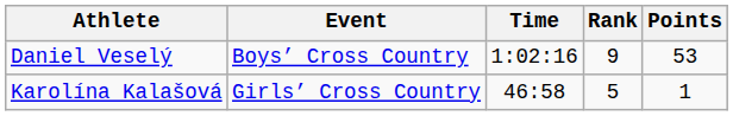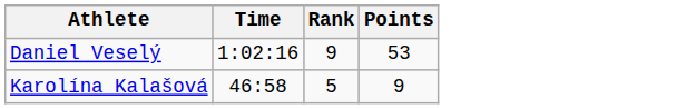 <table class="wikitable" border="1" style="font-size:90%">
 <tr>
 <th>Athlete</th>
-<th>Event</th>
 <th>Time</th>
 <th>Rank</th>
 <th>Points</th>
 </tr>
 <tr>
 <td><a href='#'>Daniel Veselý</a></td>
-<td><a href='#'>Boys’ Cross Country</a></td>
 <td align=center>1:02:16</td>
 <td align=center>9</td>
 <td align=center>53</td>
 </tr>
 <tr>
 <td><a href='#'>Karolína Kalašová</a></td>
-<td><a href='#'>Girls’ Cross Country</a></td>
 <td align=center>46:58</td>
 <td align=center>5</td>
-<td align=center>1</td>
+<td align=center>9</td>
 </tr>
 </table>
